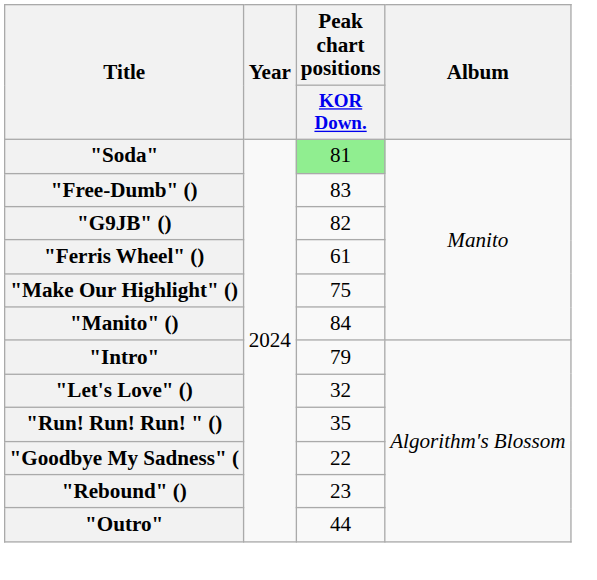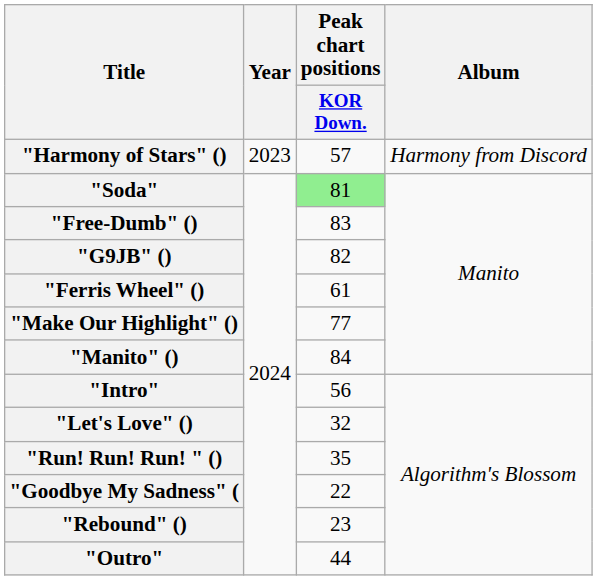 <table class="wikitable plainrowheaders" style="text-align:center">
 <tr>
 <th scope="col" rowspan="2">Title</th>
 <th scope="col" rowspan="2">Year</th>
 <th scope="col">Peak chart positions</th>
 <th scope="col" rowspan="2">Album</th>
 </tr>
 <tr>
 <th scope="col" style="width:3em;font-size:90%"><a href='#'>KOR<br>Down.</a><br></th>
+</tr>
+<tr>
+<th scope="row">"Harmony of Stars" ()</th>
+<td>2023</td>
+<td>57</td>
+<td><em>Harmony from Discord</em></td>
 </tr>
 <tr>
 <th scope="row">"Soda"</th>
 <td rowspan="12">2024</td>
 <td style="background: lightgreen;">81</td>
 <td rowspan="6"><em>Manito</em></td>
 </tr>
 <tr>
 <th scope="row">"Free-Dumb" ()</th>
 <td>83</td>
 </tr>
 <tr>
 <th scope="row">"G9JB" ()</th>
 <td>82</td>
 </tr>
 <tr>
 <th scope="row">"Ferris Wheel" ()</th>
 <td>61</td>
 </tr>
 <tr>
 <th scope="row">"Make Our Highlight" ()</th>
-<td>75</td>
+<td>77</td>
 </tr>
 <tr>
 <th scope="row">"Manito" ()</th>
 <td>84</td>
 </tr>
 <tr>
 <th scope="row">"Intro"</th>
-<td>79</td>
+<td>56</td>
 <td rowspan="6"><em>Algorithm's Blossom</em></td>
 </tr>
 <tr>
 <th scope="row">"Let's Love" ()</th>
 <td>32</td>
 </tr>
 <tr>
 <th scope="row">"Run! Run! Run! " ()</th>
 <td>35</td>
 </tr>
 <tr>
 <th scope="row">"Goodbye My Sadness" (</th>
 <td>22</td>
 </tr>
 <tr>
 <th scope="row">"Rebound" ()</th>
 <td>23</td>
 </tr>
 <tr>
 <th scope="row">"Outro"</th>
 <td>44</td>
 </tr>
 </table>
